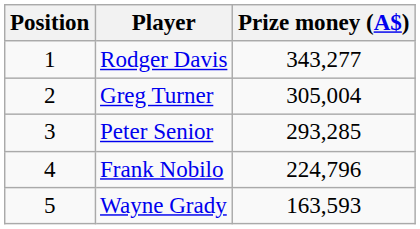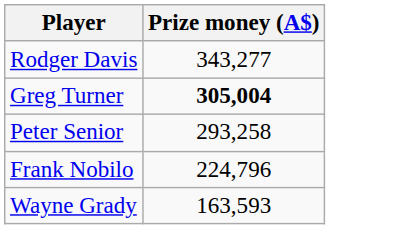 <table class="wikitable">
 <tr>
-<th>Position</th>
 <th>Player</th>
 <th>Prize money (<a href='#'>A$</a>)</th>
 </tr>
 <tr>
-<td align=center>1</td>
 <td> <a href='#'>Rodger Davis</a></td>
 <td align=center>343,277</td>
 </tr>
 <tr>
-<td align=center>2</td>
 <td> <a href='#'>Greg Turner</a></td>
-<td align=center>305,004</td>
+<td align=center><strong>305,004</strong></td>
 </tr>
 <tr>
-<td align=center>3</td>
 <td> <a href='#'>Peter Senior</a></td>
-<td align=center>293,285</td>
+<td align=center>293,258</td>
 </tr>
 <tr>
-<td align=center>4</td>
 <td> <a href='#'>Frank Nobilo</a></td>
 <td align=center>224,796</td>
 </tr>
 <tr>
-<td align=center>5</td>
 <td> <a href='#'>Wayne Grady</a></td>
 <td align=center>163,593</td>
 </tr>
 </table>
